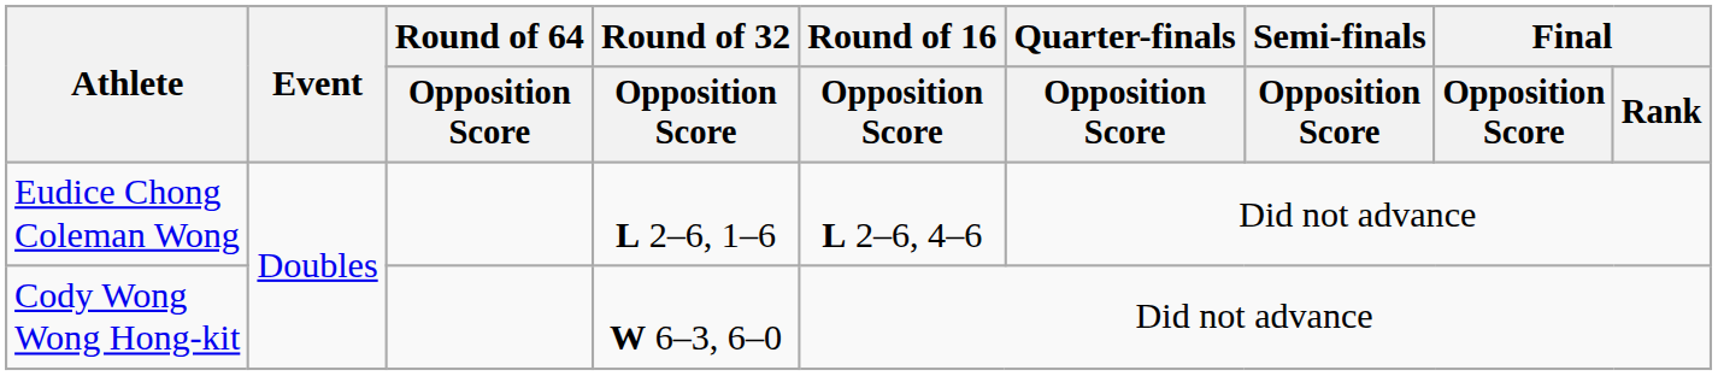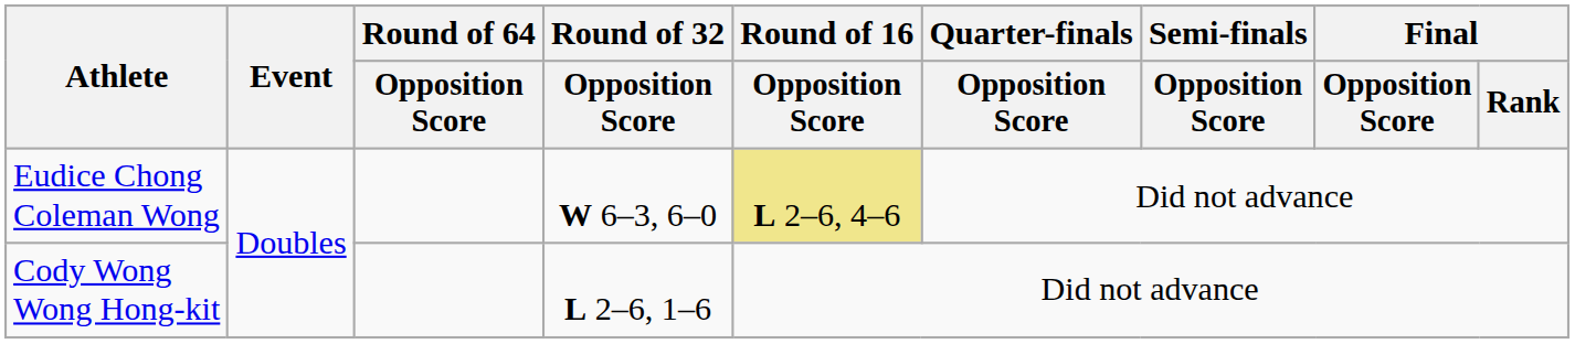 <table class=wikitable style="font-size:90%; text-align:center;">
 <tr>
 <th rowspan="2">Athlete</th>
 <th rowspan="2">Event</th>
 <th>Round of 64</th>
 <th>Round of 32</th>
 <th>Round of 16</th>
 <th>Quarter-finals</th>
 <th>Semi-finals</th>
 <th colspan=2>Final</th>
 </tr>
 <tr style="font-size:95%">
 <th>Opposition<br>Score</th>
 <th>Opposition<br>Score</th>
 <th>Opposition<br>Score</th>
 <th>Opposition<br>Score</th>
 <th>Opposition<br>Score</th>
 <th>Opposition<br>Score</th>
 <th>Rank</th>
 </tr>
 <tr>
 <td align=left><a href='#'>Eudice Chong</a><br><a href='#'>Coleman Wong</a></td>
 <td align=left rowspan=2><a href='#'>Doubles</a></td>
 <td></td>
-<td><br><strong>L</strong> 2–6, 1–6</td>
-<td><br><strong>L</strong> 2–6, 4–6</td>
+<td><br><strong>W</strong> 6–3, 6–0</td>
+<td style="background: khaki;"><br><strong>L</strong> 2–6, 4–6</td>
 <td colspan=4>Did not advance</td>
 </tr>
 <tr>
 <td align=left><a href='#'>Cody Wong</a><br><a href='#'>Wong Hong-kit</a></td>
 <td></td>
-<td><br><strong>W</strong> 6–3, 6–0</td>
+<td><br><strong>L</strong> 2–6, 1–6</td>
 <td colspan=5>Did not advance</td>
 </tr>
 </table>
